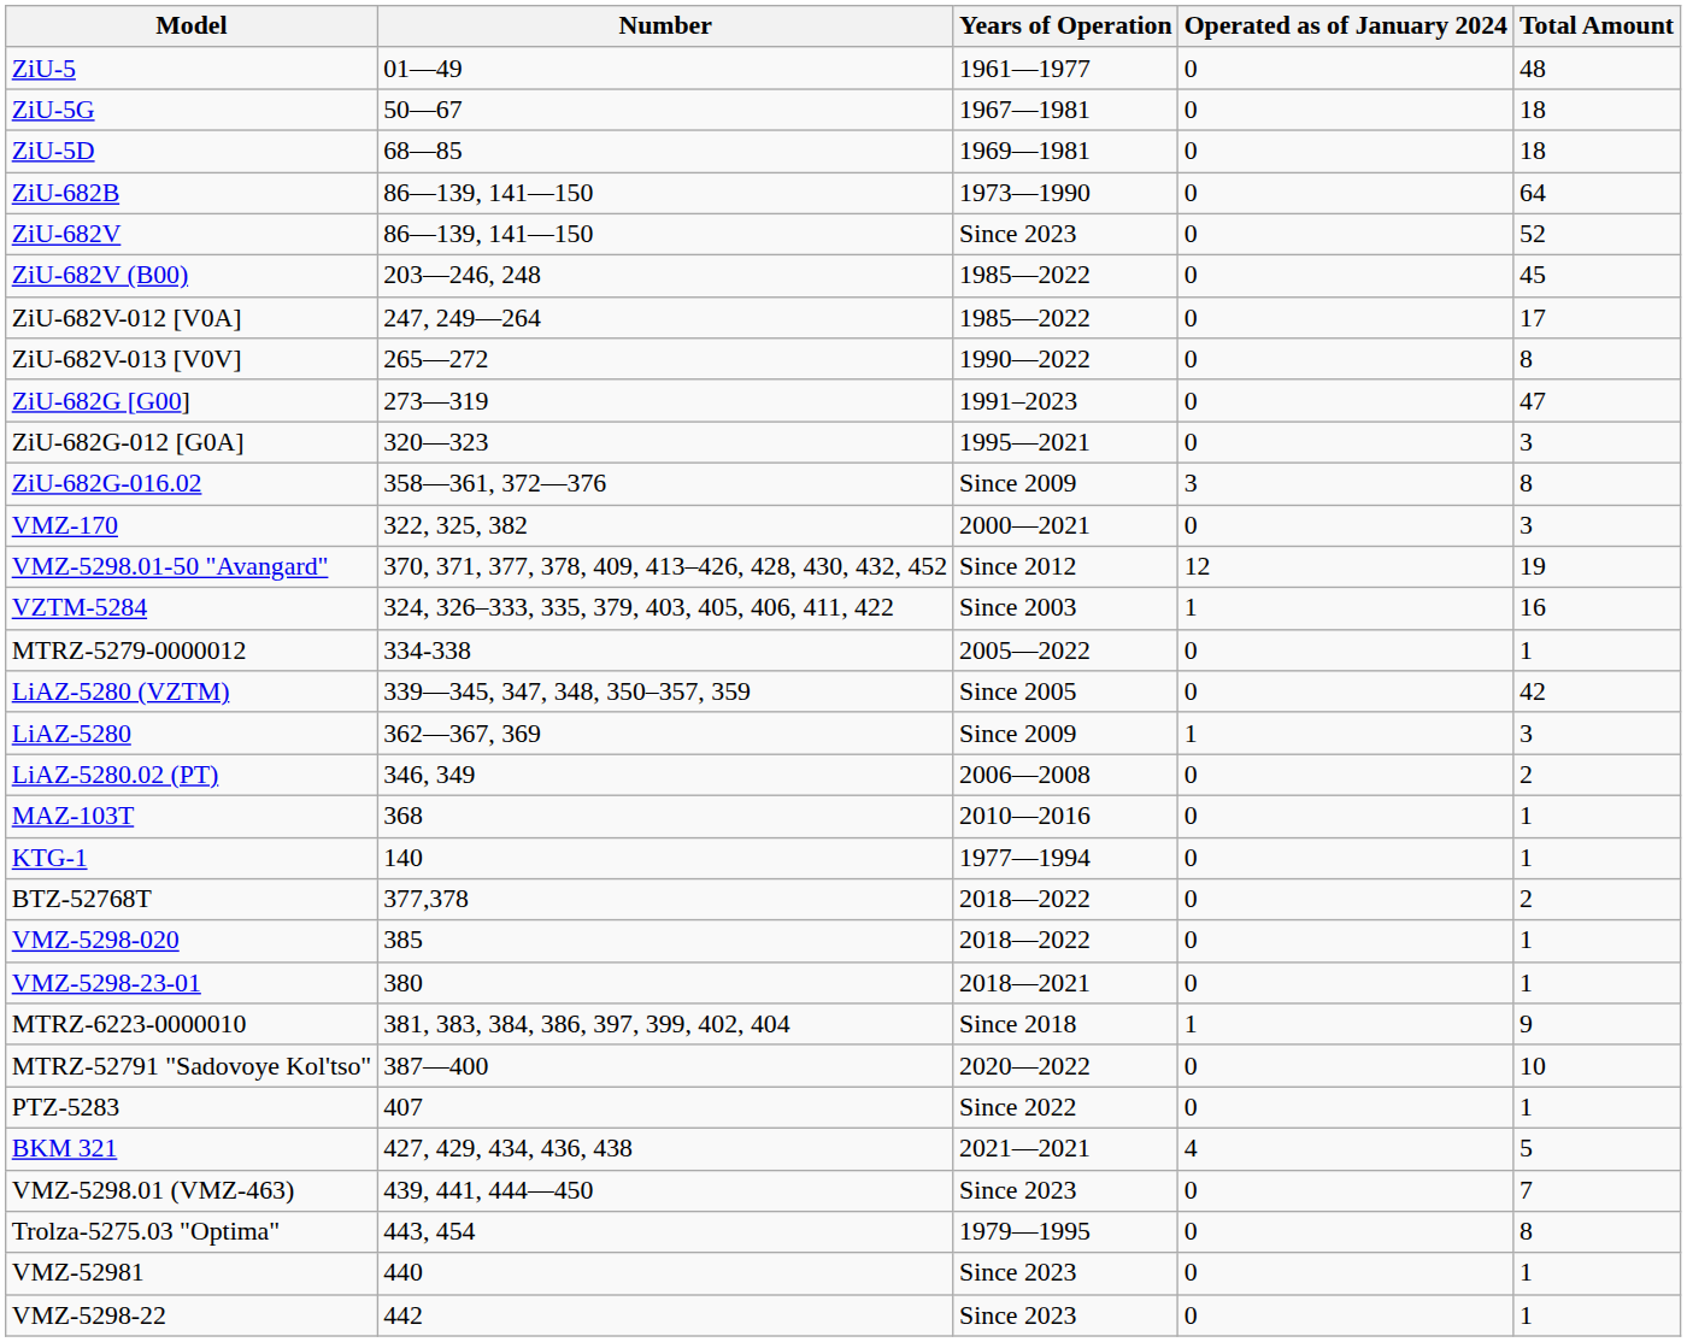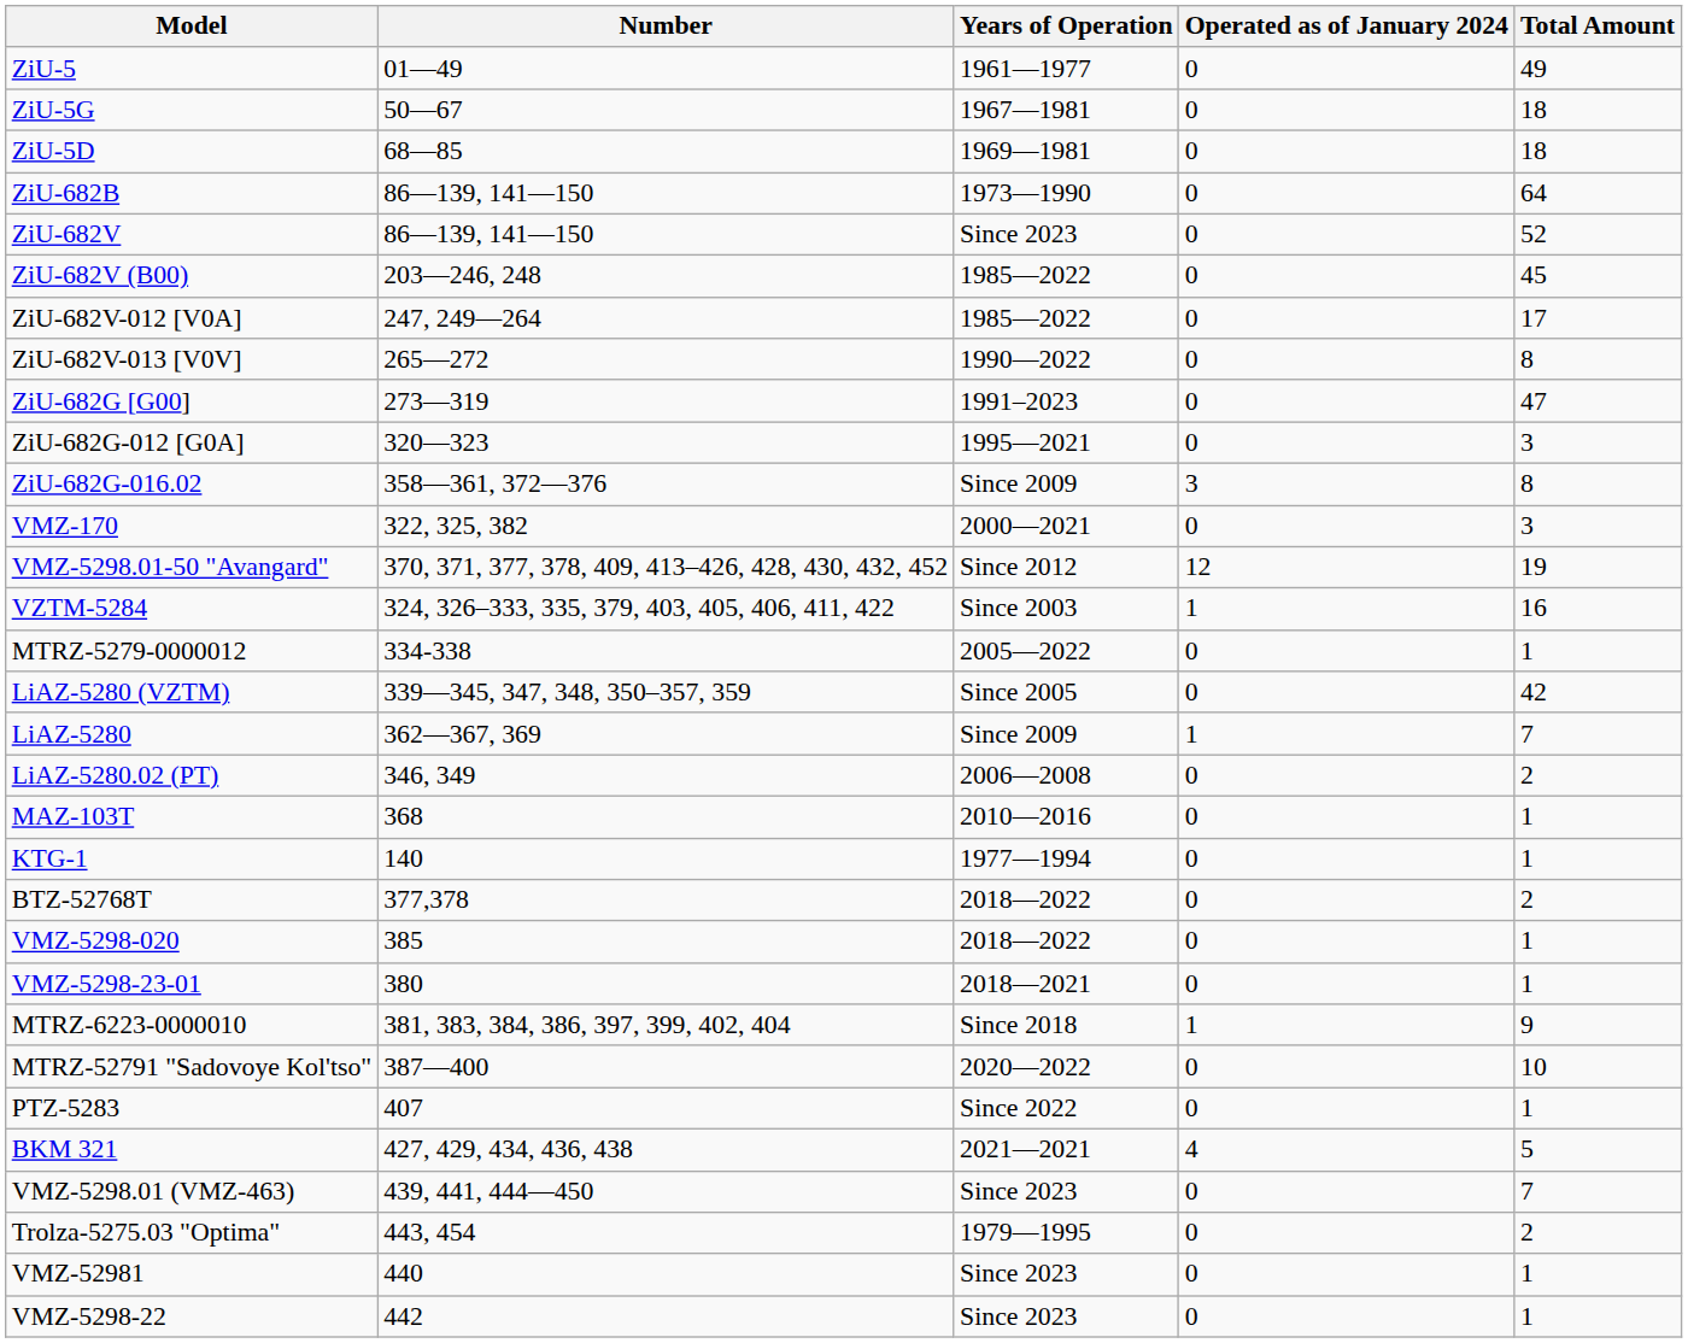 <table class="wikitable">
 <tr>
 <th>Model</th>
 <th>Number</th>
 <th>Years of Operation</th>
 <th>Operated as of January 2024</th>
 <th>Total Amount</th>
 </tr>
 <tr>
 <td><a href='#'>ZiU-5</a></td>
 <td>01—49</td>
 <td>1961—1977</td>
 <td>0</td>
-<td>48</td>
+<td>49</td>
 </tr>
 <tr>
 <td><a href='#'>ZiU-5G</a></td>
 <td>50—67</td>
 <td>1967—1981</td>
 <td>0</td>
 <td>18</td>
 </tr>
 <tr>
 <td><a href='#'>ZiU-5D</a></td>
 <td>68—85</td>
 <td>1969—1981</td>
 <td>0</td>
 <td>18</td>
 </tr>
 <tr>
 <td><a href='#'>ZiU-682B</a></td>
 <td>86—139, 141—150</td>
 <td>1973—1990</td>
 <td>0</td>
 <td>64</td>
 </tr>
 <tr>
 <td><a href='#'>ZiU-682V</a></td>
 <td>86—139, 141—150</td>
 <td>Since 2023</td>
 <td>0</td>
 <td>52</td>
 </tr>
 <tr>
 <td><a href='#'>ZiU-682V (B00)</a></td>
 <td>203—246, 248</td>
 <td>1985—2022</td>
 <td>0</td>
 <td>45</td>
 </tr>
 <tr>
 <td>ZiU-682V-012 [V0A]</td>
 <td>247, 249—264</td>
 <td>1985—2022</td>
 <td>0</td>
 <td>17</td>
 </tr>
 <tr>
 <td>ZiU-682V-013 [V0V]</td>
 <td>265—272</td>
 <td>1990—2022</td>
 <td>0</td>
 <td>8</td>
 </tr>
 <tr>
 <td><a href='#'>ZiU-682G [G00</a>]</td>
 <td>273—319</td>
 <td>1991–2023</td>
 <td>0</td>
 <td>47</td>
 </tr>
 <tr>
 <td>ZiU-682G-012 [G0A]</td>
 <td>320—323</td>
 <td>1995—2021</td>
 <td>0</td>
 <td>3</td>
 </tr>
 <tr>
 <td><a href='#'>ZiU-682G-016.02</a></td>
 <td>358—361, 372—376</td>
 <td>Since 2009</td>
 <td>3</td>
 <td>8</td>
 </tr>
 <tr>
 <td><a href='#'>VMZ-170</a></td>
 <td>322, 325, 382</td>
 <td>2000—2021</td>
 <td>0</td>
 <td>3</td>
 </tr>
 <tr>
 <td><a href='#'>VMZ-5298.01-50 "Avangard"</a></td>
 <td>370, 371, 377, 378, 409, 413–426, 428, 430, 432, 452</td>
 <td>Since 2012</td>
 <td>12</td>
 <td>19</td>
 </tr>
 <tr>
 <td><a href='#'>VZTM-5284</a></td>
 <td>324, 326–333, 335, 379, 403, 405, 406, 411, 422</td>
 <td>Since 2003</td>
 <td>1</td>
 <td>16</td>
 </tr>
 <tr>
 <td>MTRZ-5279-0000012</td>
 <td>334-338</td>
 <td>2005—2022</td>
 <td>0</td>
 <td>1</td>
 </tr>
 <tr>
 <td><a href='#'>LiAZ-5280 (VZTM)</a></td>
 <td>339—345, 347, 348, 350–357, 359</td>
 <td>Since 2005</td>
 <td>0</td>
 <td>42</td>
 </tr>
 <tr>
 <td><a href='#'>LiAZ-5280</a></td>
 <td>362—367, 369</td>
 <td>Since 2009</td>
 <td>1</td>
-<td>3</td>
+<td>7</td>
 </tr>
 <tr>
 <td><a href='#'>LiAZ-5280.02 (PT)</a></td>
 <td>346, 349</td>
 <td>2006—2008</td>
 <td>0</td>
 <td>2</td>
 </tr>
 <tr>
 <td><a href='#'>MAZ-103T</a></td>
 <td>368</td>
 <td>2010—2016</td>
 <td>0</td>
 <td>1</td>
 </tr>
 <tr>
 <td><a href='#'>KTG-1</a></td>
 <td>140</td>
 <td>1977—1994</td>
 <td>0</td>
 <td>1</td>
 </tr>
 <tr>
 <td>BTZ-52768T</td>
 <td>377,378</td>
 <td>2018—2022</td>
 <td>0</td>
 <td>2</td>
 </tr>
 <tr>
 <td><a href='#'>VMZ-5298-020</a></td>
 <td>385</td>
 <td>2018—2022</td>
 <td>0</td>
 <td>1</td>
 </tr>
 <tr>
 <td><a href='#'>VMZ-5298-23-01</a></td>
 <td>380</td>
 <td>2018—2021</td>
 <td>0</td>
 <td>1</td>
 </tr>
 <tr>
 <td>MTRZ-6223-0000010</td>
 <td>381, 383, 384, 386, 397, 399, 402, 404</td>
 <td>Since 2018</td>
 <td>1</td>
 <td>9</td>
 </tr>
 <tr>
 <td>MTRZ-52791 "Sadovoye Kol'tso"</td>
 <td>387—400</td>
 <td>2020—2022</td>
 <td>0</td>
 <td>10</td>
 </tr>
 <tr>
 <td>PTZ-5283</td>
 <td>407</td>
 <td>Since 2022</td>
 <td>0</td>
 <td>1</td>
 </tr>
 <tr>
 <td><a href='#'>BKM 321</a></td>
 <td>427, 429, 434, 436, 438</td>
 <td>2021—2021</td>
 <td>4</td>
 <td>5</td>
 </tr>
 <tr>
 <td>VMZ-5298.01 (VMZ-463)</td>
 <td>439, 441, 444—450</td>
 <td>Since 2023</td>
 <td>0</td>
 <td>7</td>
 </tr>
 <tr>
 <td>Trolza-5275.03 "Optima"</td>
 <td>443, 454</td>
 <td>1979—1995</td>
 <td>0</td>
-<td>8</td>
+<td>2</td>
 </tr>
 <tr>
 <td>VMZ-52981</td>
 <td>440</td>
 <td>Since 2023</td>
 <td>0</td>
 <td>1</td>
 </tr>
 <tr>
 <td>VMZ-5298-22</td>
 <td>442</td>
 <td>Since 2023</td>
 <td>0</td>
 <td>1</td>
 </tr>
 </table>
